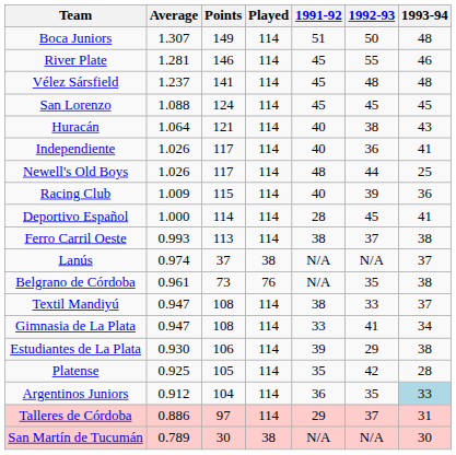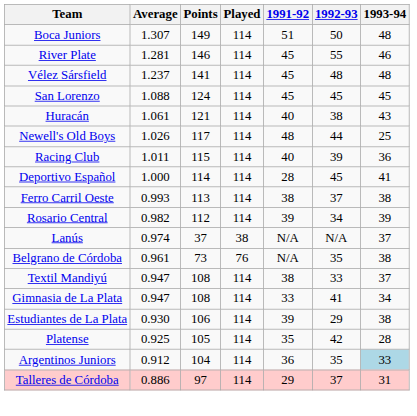 <table class="wikitable" style="text-align:center">
 <tr>
 <th>Team</th>
 <th>Average</th>
 <th>Points</th>
 <th>Played</th>
 <th><a href='#'>1991-92</a></th>
 <th><a href='#'>1992-93</a></th>
 <th>1993-94</th>
 </tr>
 <tr>
 <td><a href='#'>Boca Juniors</a></td>
 <td>1.307</td>
 <td>149</td>
 <td>114</td>
 <td>51</td>
 <td>50</td>
 <td>48</td>
 </tr>
 <tr>
 <td><a href='#'>River Plate</a></td>
 <td>1.281</td>
 <td>146</td>
 <td>114</td>
 <td>45</td>
 <td>55</td>
 <td>46</td>
 </tr>
 <tr>
 <td><a href='#'>Vélez Sársfield</a></td>
 <td>1.237</td>
 <td>141</td>
 <td>114</td>
 <td>45</td>
 <td>48</td>
 <td>48</td>
 </tr>
 <tr>
 <td><a href='#'>San Lorenzo</a></td>
 <td>1.088</td>
 <td>124</td>
 <td>114</td>
 <td>45</td>
 <td>45</td>
 <td>45</td>
 </tr>
 <tr>
 <td><a href='#'>Huracán</a></td>
-<td>1.064</td>
+<td>1.061</td>
 <td>121</td>
 <td>114</td>
 <td>40</td>
 <td>38</td>
 <td>43</td>
-</tr>
-<tr>
-<td><a href='#'>Independiente</a></td>
-<td>1.026</td>
-<td>117</td>
-<td>114</td>
-<td>40</td>
-<td>36</td>
-<td>41</td>
 </tr>
 <tr>
 <td><a href='#'>Newell's Old Boys</a></td>
 <td>1.026</td>
 <td>117</td>
 <td>114</td>
 <td>48</td>
 <td>44</td>
 <td>25</td>
 </tr>
 <tr>
 <td><a href='#'>Racing Club</a></td>
-<td>1.009</td>
+<td>1.011</td>
 <td>115</td>
 <td>114</td>
 <td>40</td>
 <td>39</td>
 <td>36</td>
 </tr>
 <tr>
 <td><a href='#'>Deportivo Español</a></td>
 <td>1.000</td>
 <td>114</td>
 <td>114</td>
 <td>28</td>
 <td>45</td>
 <td>41</td>
 </tr>
 <tr>
 <td><a href='#'>Ferro Carril Oeste</a></td>
 <td>0.993</td>
 <td>113</td>
 <td>114</td>
 <td>38</td>
 <td>37</td>
 <td>38</td>
+</tr>
+<tr>
+<td><a href='#'>Rosario Central</a></td>
+<td>0.982</td>
+<td>112</td>
+<td>114</td>
+<td>39</td>
+<td>34</td>
+<td>39</td>
 </tr>
 <tr>
 <td><a href='#'>Lanús</a></td>
 <td>0.974</td>
 <td>37</td>
 <td>38</td>
 <td>N/A</td>
 <td>N/A</td>
 <td>37</td>
 </tr>
 <tr>
 <td><a href='#'>Belgrano de Córdoba</a></td>
 <td>0.961</td>
 <td>73</td>
 <td>76</td>
 <td>N/A</td>
 <td>35</td>
 <td>38</td>
 </tr>
 <tr>
 <td><a href='#'>Textil Mandiyú</a></td>
 <td>0.947</td>
 <td>108</td>
 <td>114</td>
 <td>38</td>
 <td>33</td>
 <td>37</td>
 </tr>
 <tr>
 <td><a href='#'>Gimnasia de La Plata</a></td>
 <td>0.947</td>
 <td>108</td>
 <td>114</td>
 <td>33</td>
 <td>41</td>
 <td>34</td>
 </tr>
 <tr>
 <td><a href='#'>Estudiantes de La Plata</a></td>
 <td>0.930</td>
 <td>106</td>
 <td>114</td>
 <td>39</td>
 <td>29</td>
 <td>38</td>
 </tr>
 <tr>
 <td><a href='#'>Platense</a></td>
 <td>0.925</td>
 <td>105</td>
 <td>114</td>
 <td>35</td>
 <td>42</td>
 <td>28</td>
 </tr>
 <tr>
 <td><a href='#'>Argentinos Juniors</a></td>
 <td>0.912</td>
 <td>104</td>
 <td>114</td>
 <td>36</td>
 <td>35</td>
 <td style="background: lightblue;">33</td>
 </tr>
 <tr bgcolor="FFCCCC">
 <td><a href='#'>Talleres de Córdoba</a></td>
 <td>0.886</td>
 <td>97</td>
 <td>114</td>
 <td>29</td>
 <td>37</td>
 <td>31</td>
 </tr>
-<tr bgcolor="FFCCCC">
-<td><a href='#'>San Martín de Tucumán</a></td>
-<td>0.789</td>
-<td>30</td>
-<td>38</td>
-<td>N/A</td>
-<td>N/A</td>
-<td>30</td>
-</tr>
 </table>
